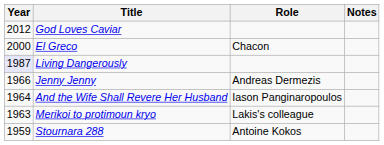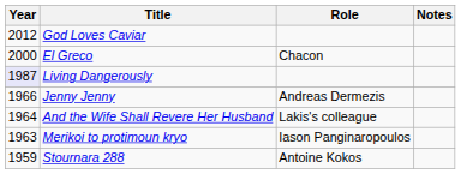 <table class="wikitable sortable">
 <tr>
 <th>Year</th>
 <th>Title</th>
 <th>Role</th>
 <th class="unsortable">Notes</th>
 </tr>
 <tr>
 <td>2012</td>
 <td><em><a href='#'>God Loves Caviar</a></em></td>
 <td></td>
 <td></td>
 </tr>
 <tr>
 <td>2000</td>
 <td><em><a href='#'>El Greco</a></em></td>
 <td>Chacon</td>
 <td></td>
 </tr>
 <tr>
 <td style="background: lavender;">1987</td>
 <td><em><a href='#'>Living Dangerously</a></em></td>
 <td></td>
 <td></td>
 </tr>
 <tr>
 <td>1966</td>
 <td><em><a href='#'>Jenny Jenny</a></em></td>
 <td>Andreas Dermezis</td>
 <td></td>
 </tr>
 <tr>
 <td>1964</td>
 <td><em><a href='#'>And the Wife Shall Revere Her Husband</a></em></td>
-<td>Iason Panginaropoulos</td>
+<td>Lakis's colleague</td>
 <td></td>
 </tr>
 <tr>
 <td>1963</td>
 <td><em><a href='#'>Merikoi to protimoun kryo</a></em></td>
-<td>Lakis's colleague</td>
+<td>Iason Panginaropoulos</td>
 <td></td>
 </tr>
 <tr>
 <td>1959</td>
 <td><em><a href='#'>Stournara 288</a></em></td>
 <td>Antoine Kokos</td>
 <td></td>
 </tr>
 </table>
